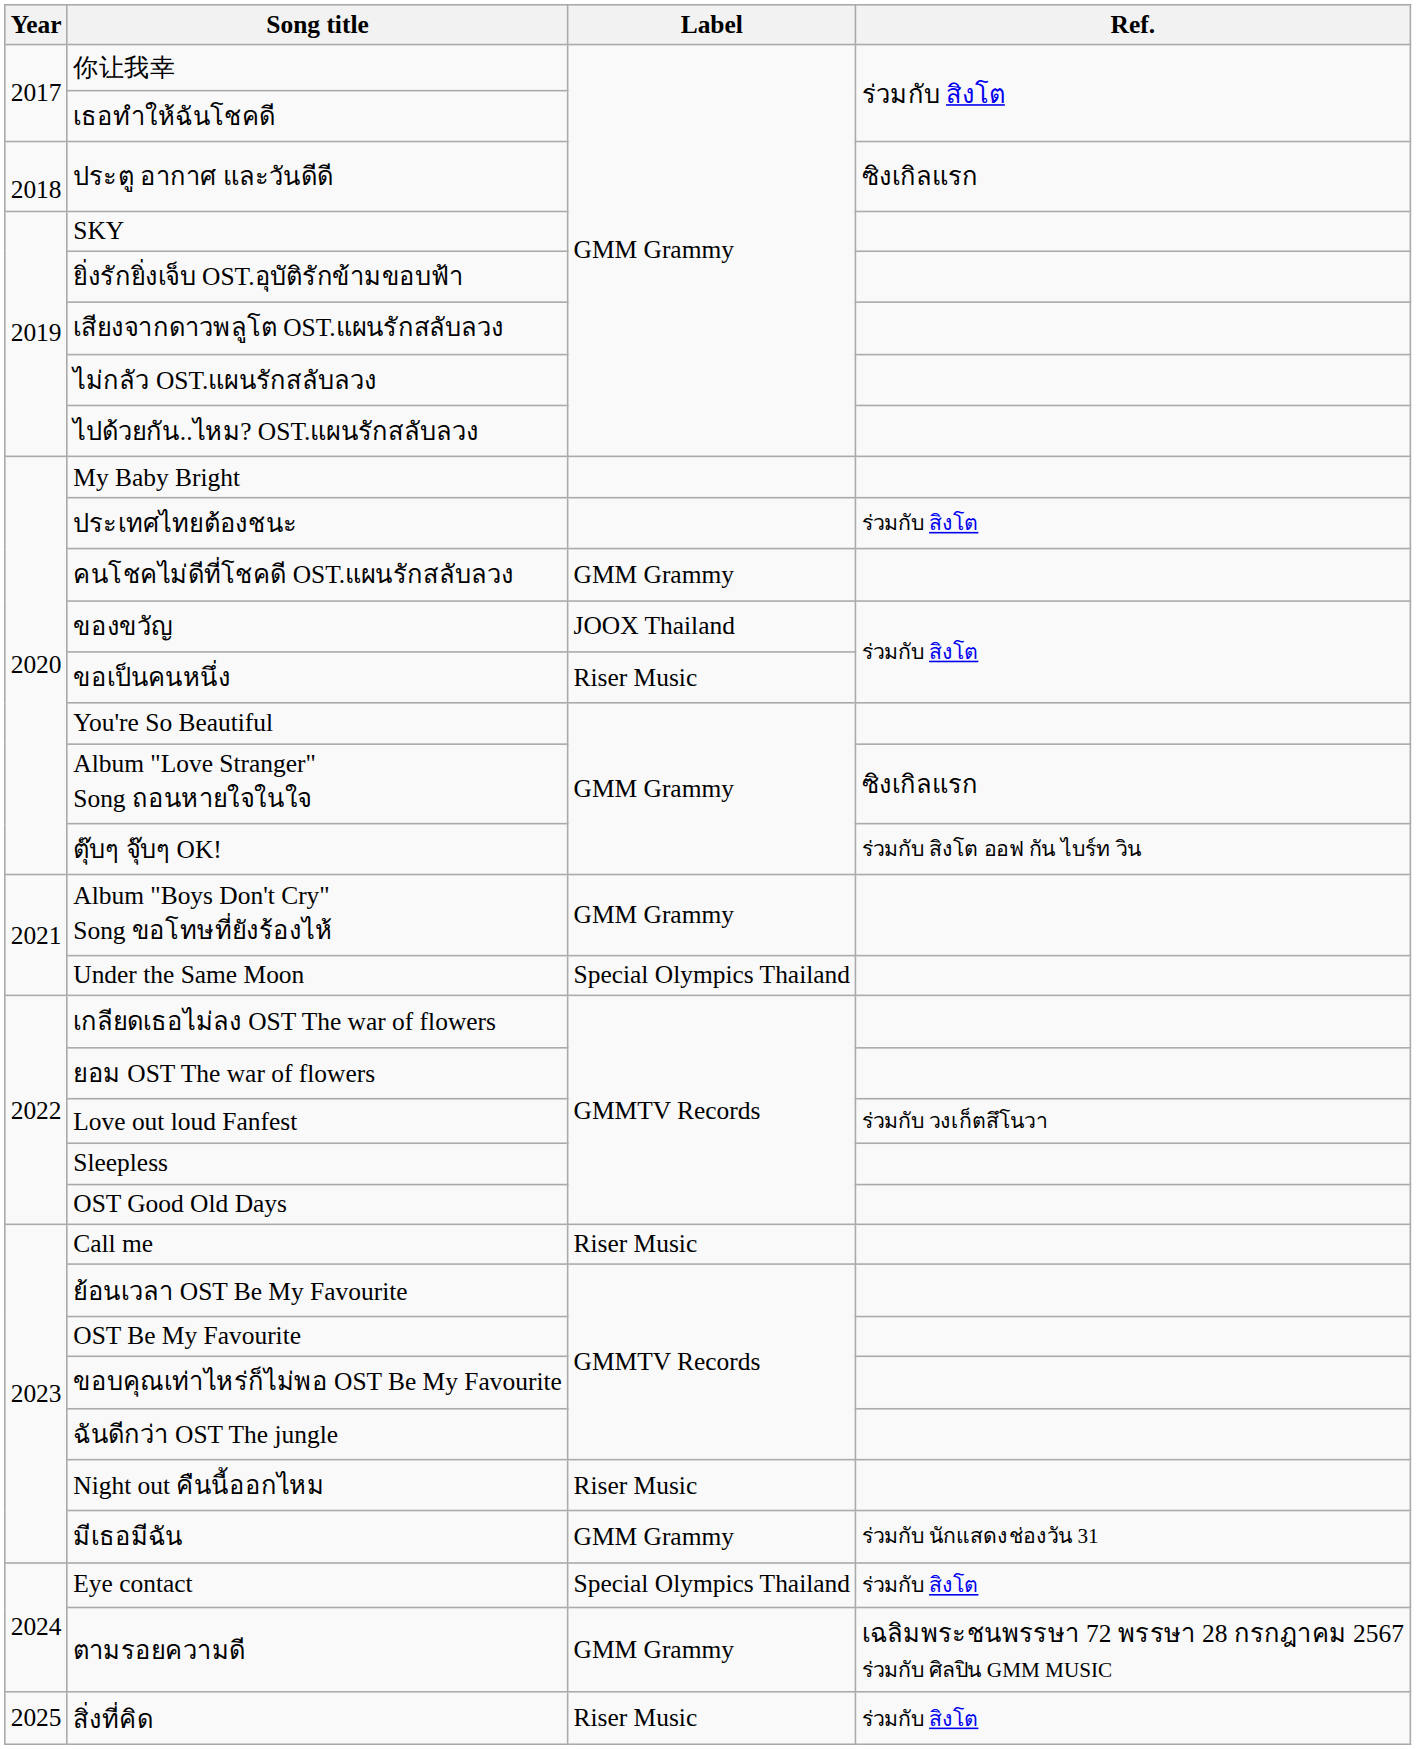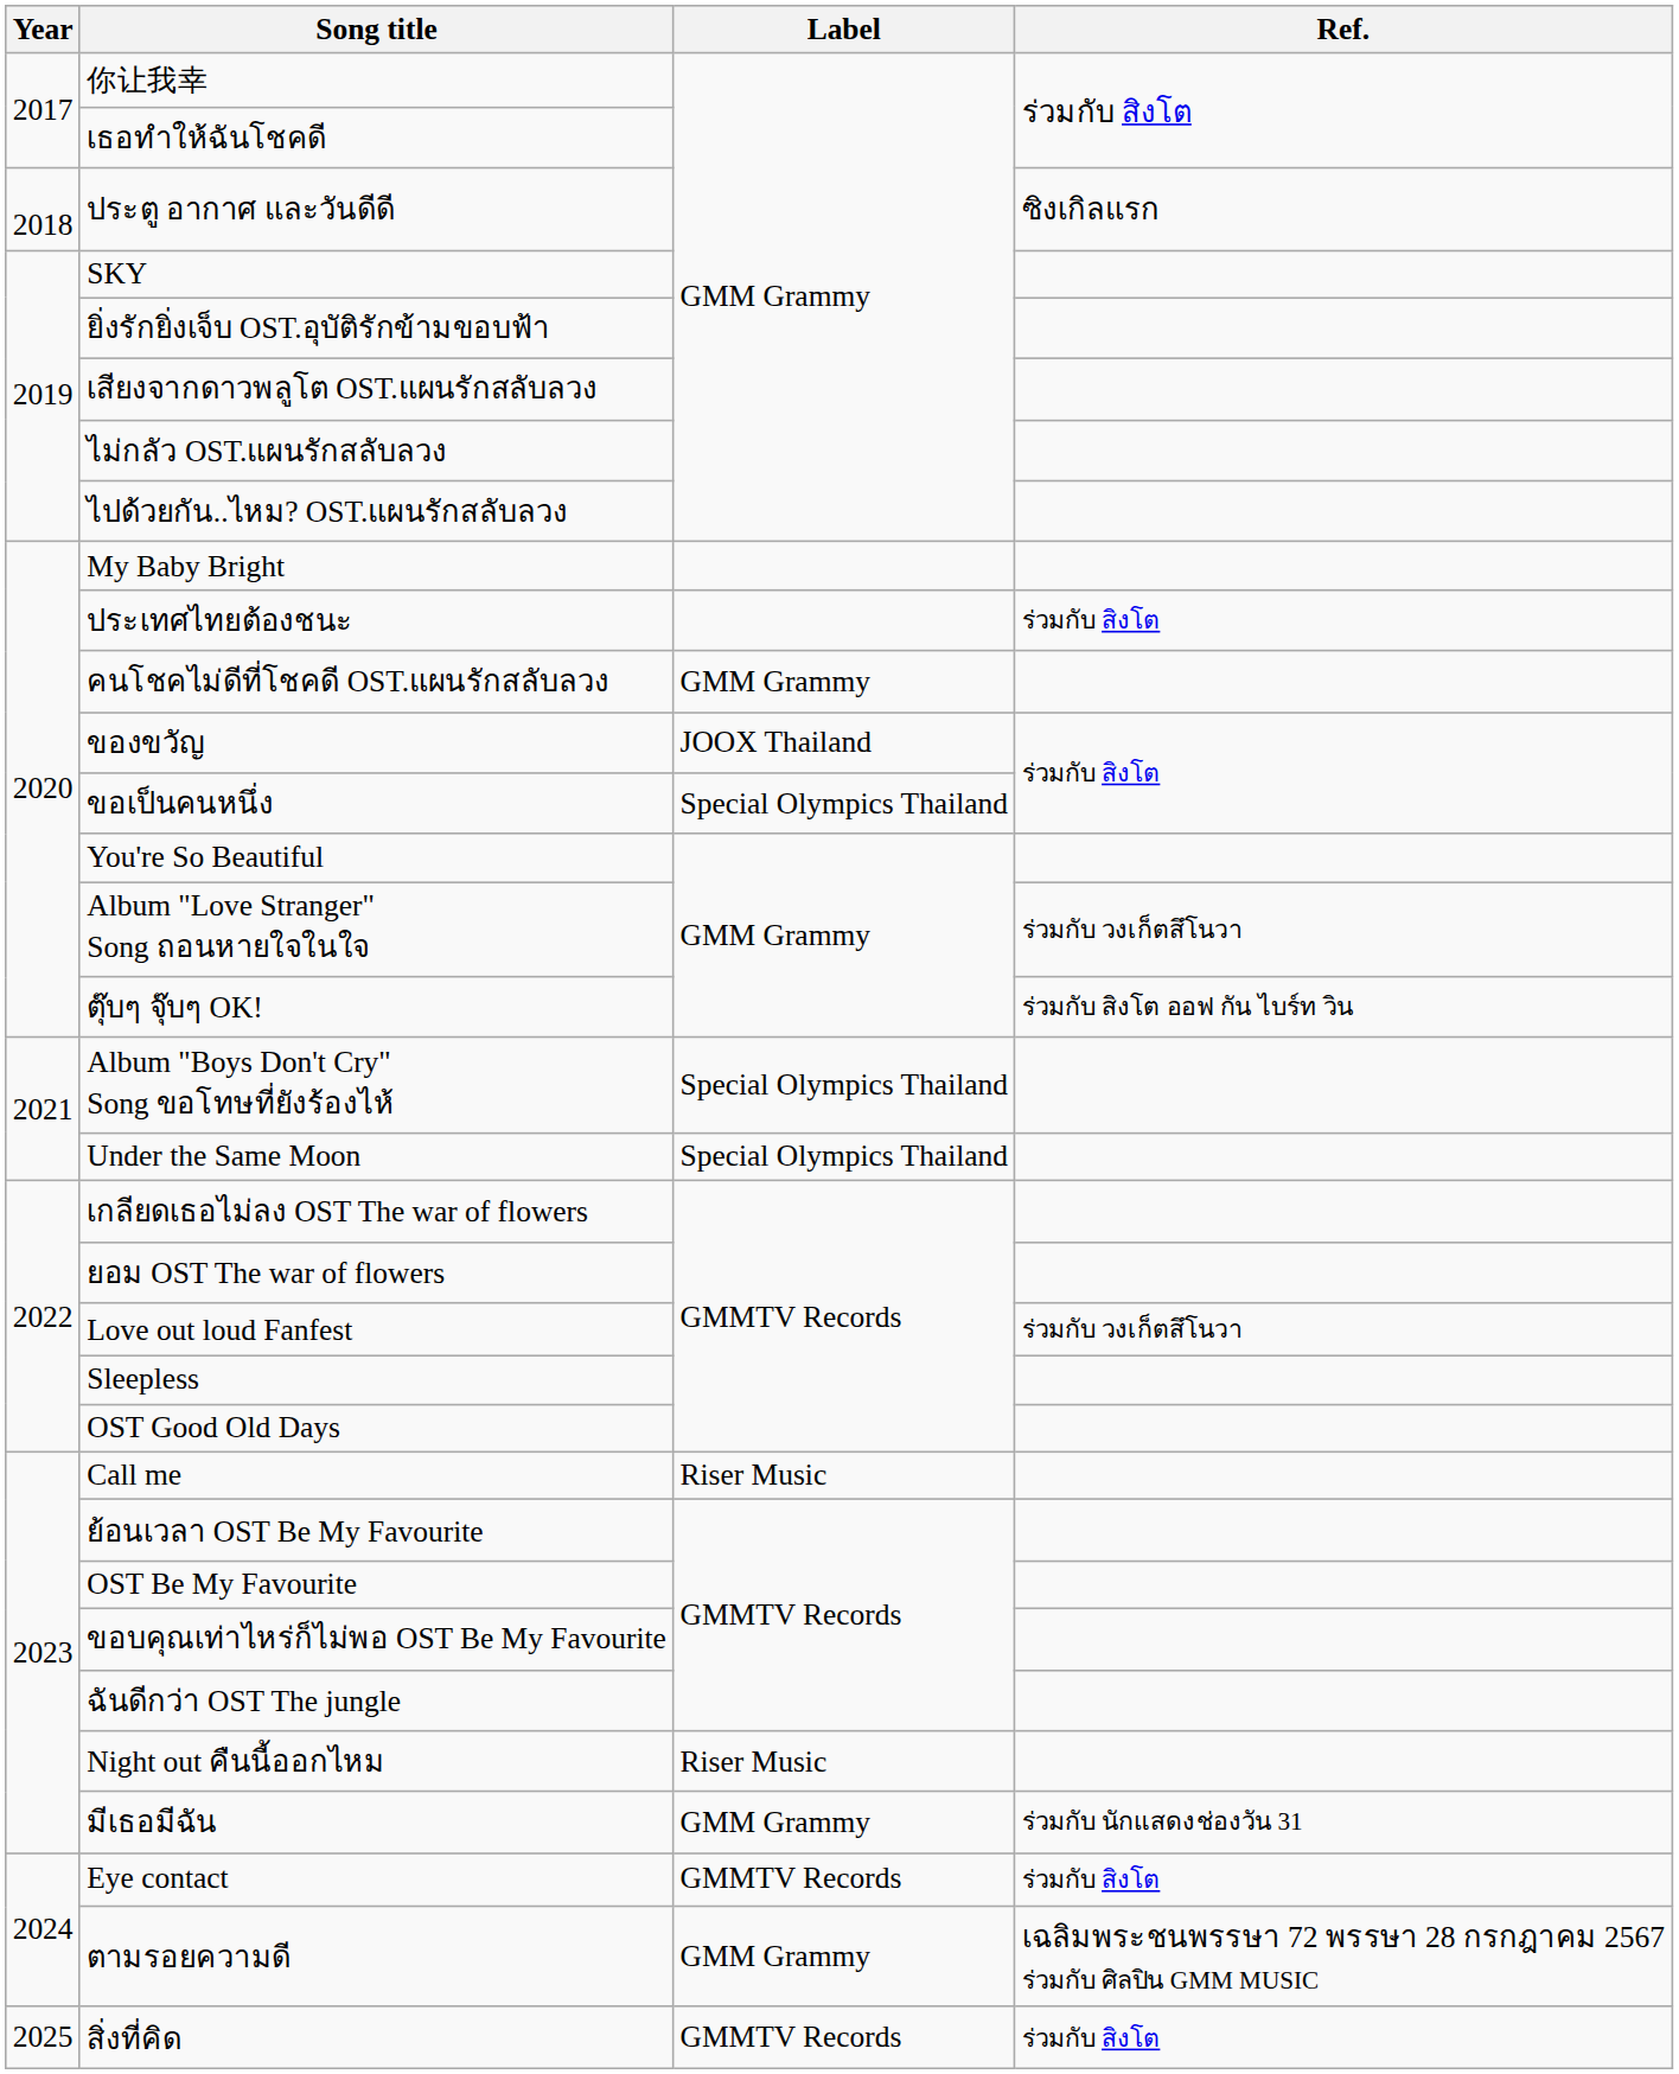 <table class="wikitable">
 <tr>
 <th>Year</th>
 <th>Song title</th>
 <th>Label</th>
 <th>Ref.</th>
 </tr>
 <tr>
 <td rowspan="2">2017</td>
 <td>你让我幸</td>
 <td rowspan="8">GMM Grammy</td>
 <td rowspan="2">ร่วมกับ <a href='#'>สิงโต</a></td>
 </tr>
 <tr>
 <td>เธอทำให้ฉันโชคดี</td>
 </tr>
 <tr>
 <td><br>2018</td>
 <td>ประตู อากาศ และวันดีดี</td>
 <td>ซิงเกิลแรก</td>
 </tr>
 <tr>
 <td rowspan="5">2019</td>
 <td>SKY</td>
 <td></td>
 </tr>
 <tr>
 <td>ยิ่งรักยิ่งเจ็บ OST.อุบัติรักข้ามขอบฟ้า</td>
 <td></td>
 </tr>
 <tr>
 <td>เสียงจากดาวพลูโต OST.แผนรักสลับลวง</td>
 <td></td>
 </tr>
 <tr>
 <td>ไม่กลัว OST.แผนรักสลับลวง</td>
 <td></td>
 </tr>
 <tr>
 <td>ไปด้วยกัน..ไหม? OST.แผนรักสลับลวง</td>
 <td></td>
 </tr>
 <tr>
 <td rowspan="8">2020</td>
 <td>My Baby Bright</td>
 <td></td>
 <td></td>
 </tr>
 <tr>
 <td>ประเทศไทยต้องชนะ</td>
 <td></td>
 <td><small>ร่วมกับ <a href='#'>สิงโต</a></small></td>
 </tr>
 <tr>
 <td>คนโชคไม่ดีที่โชคดี OST.แผนรักสลับลวง</td>
 <td>GMM Grammy</td>
 <td></td>
 </tr>
 <tr>
 <td>ของขวัญ</td>
 <td>JOOX Thailand</td>
 <td rowspan="2"><small>ร่วมกับ <a href='#'>สิงโต</a></small></td>
 </tr>
 <tr>
 <td>ขอเป็นคนหนึ่ง</td>
-<td>Riser Music</td>
+<td>Special Olympics Thailand</td>
 </tr>
 <tr>
 <td>You're So Beautiful</td>
 <td rowspan="3">GMM Grammy</td>
 <td></td>
 </tr>
 <tr>
 <td>Album "Love Stranger"<br>Song ถอนหายใจในใจ</td>
-<td>ซิงเกิลแรก</td>
+<td><small>ร่วมกับ วงเก็ตสึโนวา</small></td>
 </tr>
 <tr>
 <td>ตุ๊บๆ จุ๊บๆ OK!</td>
 <td><small>ร่วมกับ สิงโต ออฟ กัน ไบร์ท วิน</small></td>
 </tr>
 <tr>
 <td rowspan="2">2021</td>
 <td>Album "Boys Don't Cry"<br>Song ขอโทษที่ยังร้องไห้</td>
-<td>GMM Grammy</td>
+<td>Special Olympics Thailand</td>
 <td></td>
 </tr>
 <tr>
 <td>Under the Same Moon</td>
 <td>Special Olympics Thailand</td>
 <td></td>
 </tr>
 <tr>
 <td rowspan="5">2022</td>
 <td>เกลียดเธอไม่ลง OST The war of flowers</td>
 <td rowspan="5">GMMTV Records</td>
 <td></td>
 </tr>
 <tr>
 <td>ยอม OST The war of flowers</td>
 <td></td>
 </tr>
 <tr>
 <td>Love out loud Fanfest</td>
 <td><small>ร่วมกับ วงเก็ตสึโนวา</small></td>
 </tr>
 <tr>
 <td>Sleepless</td>
 <td></td>
 </tr>
 <tr>
 <td>OST Good Old Days</td>
 <td></td>
 </tr>
 <tr>
 <td rowspan="7">2023</td>
 <td>Call me</td>
 <td>Riser Music</td>
 <td></td>
 </tr>
 <tr>
 <td>ย้อนเวลา OST Be My Favourite</td>
 <td rowspan="4">GMMTV Records</td>
 <td></td>
 </tr>
 <tr>
 <td>OST Be My Favourite</td>
 <td></td>
 </tr>
 <tr>
 <td>ขอบคุณเท่าไหร่ก็ไม่พอ OST Be My Favourite</td>
 <td></td>
 </tr>
 <tr>
 <td>ฉันดีกว่า OST The jungle</td>
 <td></td>
 </tr>
 <tr>
 <td>Night out คืนนี้ออกไหม</td>
 <td>Riser Music</td>
 <td></td>
 </tr>
 <tr>
 <td>มีเธอมีฉัน</td>
 <td>GMM Grammy</td>
 <td><small>ร่วมกับ นักแสดงช่องวัน 31</small></td>
 </tr>
 <tr>
 <td rowspan="2">2024</td>
 <td>Eye contact</td>
-<td>Special Olympics Thailand</td>
+<td>GMMTV Records</td>
 <td><small>ร่วมกับ <a href='#'>สิงโต</a></small></td>
 </tr>
 <tr>
 <td>ตามรอยความดี</td>
 <td>GMM Grammy</td>
 <td>เฉลิมพระชนพรรษา 72 พรรษา 28 กรกฎาคม 2567<br><small>ร่วมกับ ศิลปิน GMM MUSIC</small></td>
 </tr>
 <tr>
 <td>2025</td>
 <td>สิ่งที่คิด</td>
-<td>Riser Music</td>
+<td>GMMTV Records</td>
 <td><small>ร่วมกับ <a href='#'>สิงโต</a></small></td>
 </tr>
 </table>
